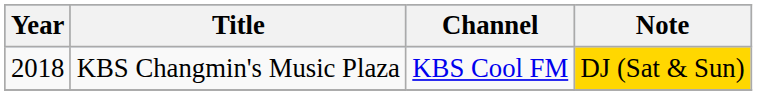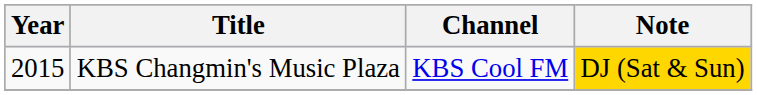 <table class="wikitable">
 <tr style="background:#B0C4DE;">
 <th>Year</th>
 <th>Title</th>
 <th>Channel</th>
 <th>Note</th>
 </tr>
 <tr>
-<td rowspan="1">2018</td>
+<td rowspan="1">2015</td>
 <td>KBS Changmin's Music Plaza</td>
 <td><a href='#'>KBS Cool FM</a></td>
 <td style="background: gold;">DJ (Sat & Sun)</td>
 </tr>
 <tr>
 </tr>
 </table>
